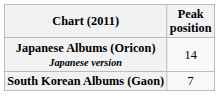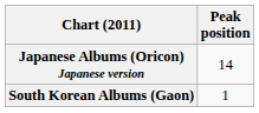 <table class="wikitable plainrowheaders" style="text-align:center;">
 <tr>
 <th>Chart (2011)</th>
 <th>Peak<br>position</th>
 </tr>
 <tr>
 <th scope="row">Japanese Albums (Oricon)<br><small><em>Japanese version</em></small></th>
 <td>14</td>
 </tr>
 <tr>
 <th scope="row">South Korean Albums (Gaon)</th>
-<td>7</td>
+<td>1</td>
 </tr>
 </table>
